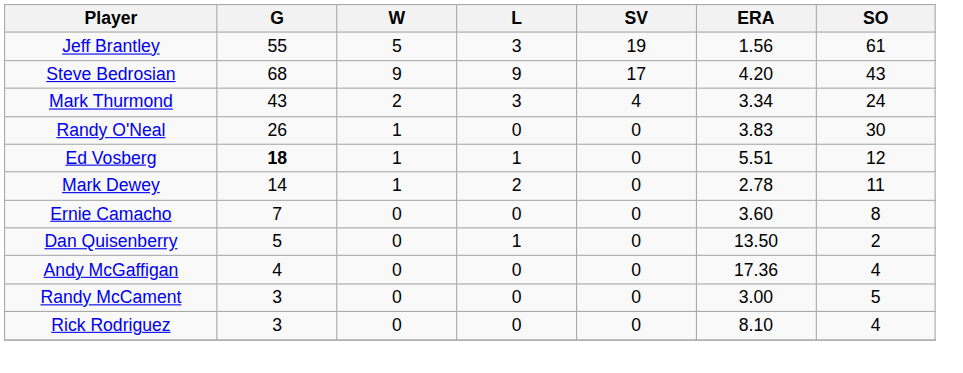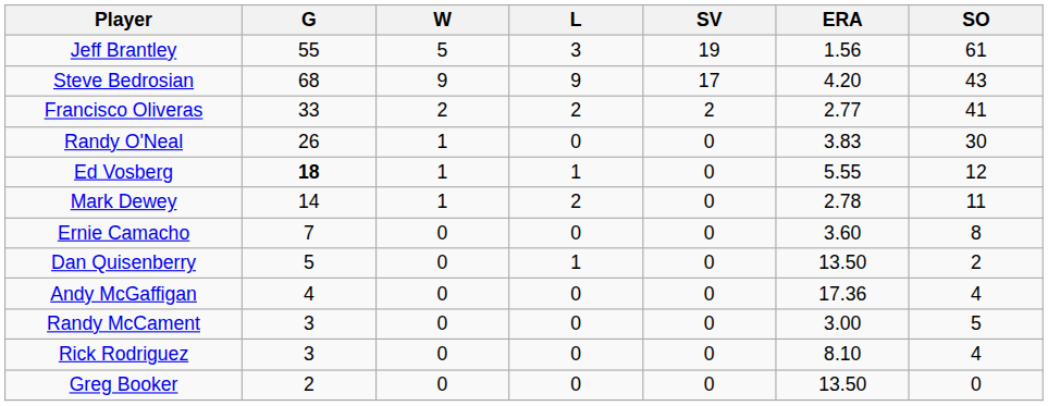 <table class="wikitable sortable">
 <tr>
 <th bgcolor="#DDDDFF" width="16%">Player</th>
 <th bgcolor="#DDDDFF" width="9%">G</th>
 <th bgcolor="#DDDDFF" width="9%">W</th>
 <th bgcolor="#DDDDFF" width="9%">L</th>
 <th bgcolor="#DDDDFF" width="9%">SV</th>
 <th bgcolor="#DDDDFF" width="9%">ERA</th>
 <th bgcolor="#DDDDFF" width="9%">SO</th>
 </tr>
 <tr align="center">
 <td><a href='#'>Jeff Brantley</a></td>
 <td>55</td>
 <td>5</td>
 <td>3</td>
 <td>19</td>
 <td>1.56</td>
 <td>61</td>
 </tr>
 <tr align=center>
 <td><a href='#'>Steve Bedrosian</a></td>
 <td>68</td>
 <td>9</td>
 <td>9</td>
 <td>17</td>
 <td>4.20</td>
 <td>43</td>
 </tr>
 <tr align="center">
-<td><a href='#'>Mark Thurmond</a></td>
-<td>43</td>
+<td><a href='#'>Francisco Oliveras</a></td>
+<td>33</td>
 <td>2</td>
-<td>3</td>
-<td>4</td>
-<td>3.34</td>
-<td>24</td>
+<td>2</td>
+<td>2</td>
+<td>2.77</td>
+<td>41</td>
 </tr>
 <tr align="center">
 <td><a href='#'>Randy O'Neal</a></td>
 <td>26</td>
 <td>1</td>
 <td>0</td>
 <td>0</td>
 <td>3.83</td>
 <td>30</td>
 </tr>
 <tr align="center">
 <td><a href='#'>Ed Vosberg</a></td>
 <td><strong>18</strong></td>
 <td>1</td>
 <td>1</td>
 <td>0</td>
-<td>5.51</td>
+<td>5.55</td>
 <td>12</td>
 </tr>
 <tr align="center">
 <td><a href='#'>Mark Dewey</a></td>
 <td>14</td>
 <td>1</td>
 <td>2</td>
 <td>0</td>
 <td>2.78</td>
 <td>11</td>
 </tr>
 <tr align="center">
 <td><a href='#'>Ernie Camacho</a></td>
 <td>7</td>
 <td>0</td>
 <td>0</td>
 <td>0</td>
 <td>3.60</td>
 <td>8</td>
 </tr>
 <tr align="center">
 <td><a href='#'>Dan Quisenberry</a></td>
 <td>5</td>
 <td>0</td>
 <td>1</td>
 <td>0</td>
 <td>13.50</td>
 <td>2</td>
 </tr>
 <tr align="center">
 <td><a href='#'>Andy McGaffigan</a></td>
 <td>4</td>
 <td>0</td>
 <td>0</td>
 <td>0</td>
 <td>17.36</td>
 <td>4</td>
 </tr>
 <tr align="center">
 <td><a href='#'>Randy McCament</a></td>
 <td>3</td>
 <td>0</td>
 <td>0</td>
 <td>0</td>
 <td>3.00</td>
 <td>5</td>
 </tr>
 <tr align="center">
 <td><a href='#'>Rick Rodriguez</a></td>
 <td>3</td>
 <td>0</td>
 <td>0</td>
 <td>0</td>
 <td>8.10</td>
 <td>4</td>
 </tr>
 <tr align="center">
+<td><a href='#'>Greg Booker</a></td>
+<td>2</td>
+<td>0</td>
+<td>0</td>
+<td>0</td>
+<td>13.50</td>
+<td>0</td>
+</tr>
+<tr align="center">
 </tr>
 </table>
